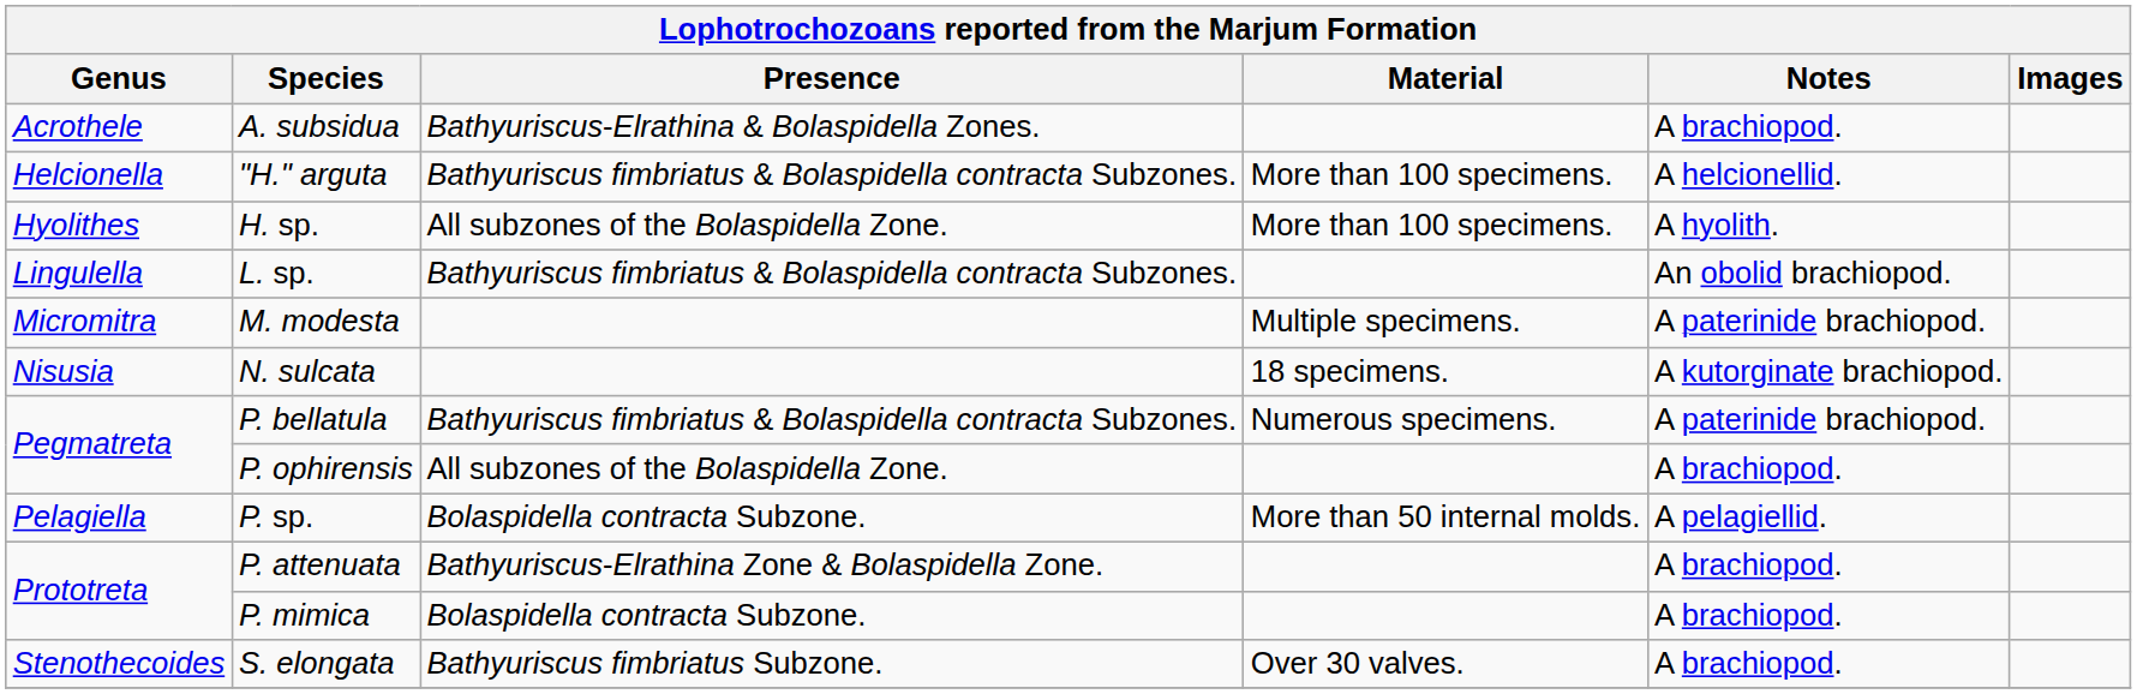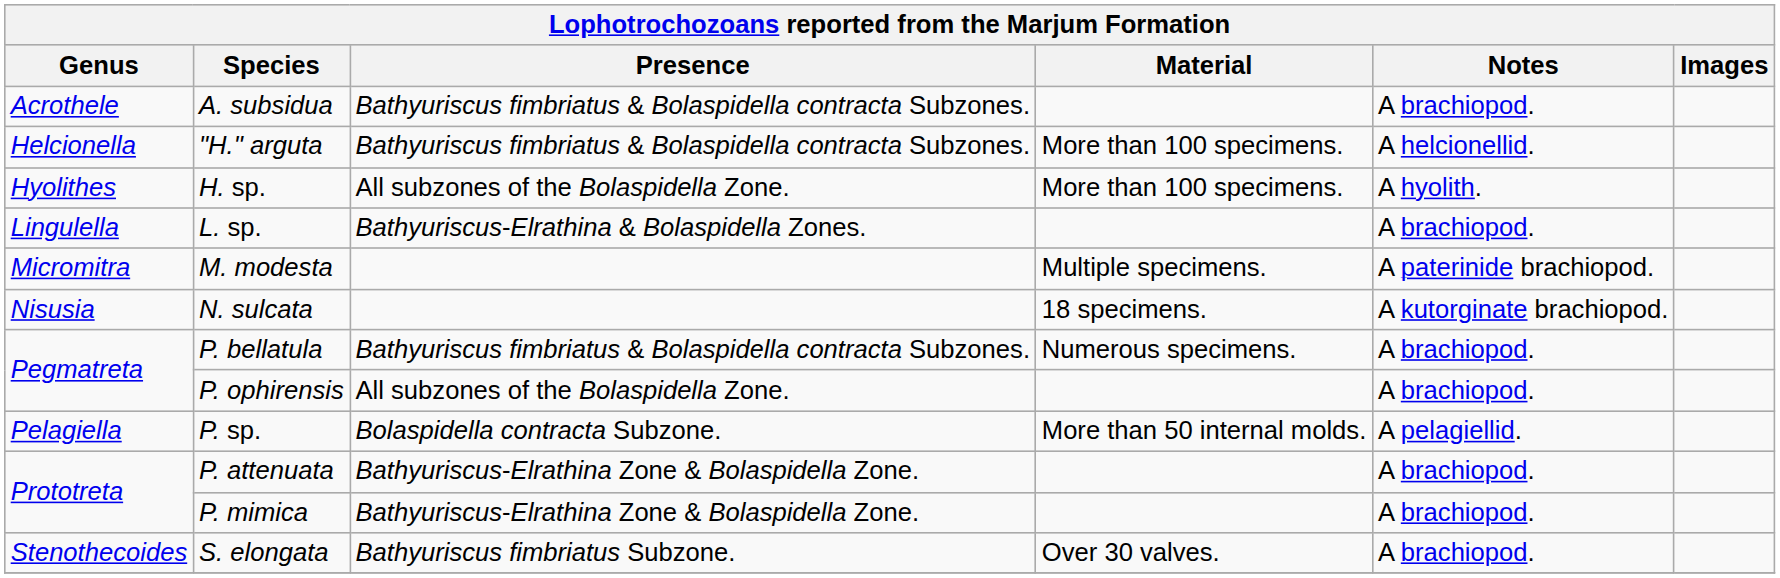 <table class="wikitable" align="center">
 <tr>
 <th colspan="6" align="center"><strong><a href='#'>Lophotrochozoans</a> reported from the Marjum Formation</strong></th>
 </tr>
 <tr>
 <th>Genus</th>
 <th>Species</th>
 <th>Presence</th>
 <th><strong>Material</strong></th>
 <th>Notes</th>
 <th>Images</th>
 </tr>
 <tr>
 <td><em><a href='#'>Acrothele</a></em></td>
 <td><em>A. subsidua</em></td>
-<td><em>Bathyuriscus</em>-<em>Elrathina</em> & <em>Bolaspidella</em> Zones.</td>
+<td><em>Bathyuriscus fimbriatus</em> & <em>Bolaspidella contracta</em> Subzones.</td>
 <td></td>
 <td>A <a href='#'>brachiopod</a>.</td>
 <td></td>
 </tr>
 <tr>
 <td><em><a href='#'>Helcionella</a></em></td>
 <td><em>"H." arguta</em></td>
 <td><em>Bathyuriscus fimbriatus</em> & <em>Bolaspidella contracta</em> Subzones.</td>
 <td>More than 100 specimens.</td>
 <td>A <a href='#'>helcionellid</a>.</td>
 <td></td>
 </tr>
 <tr>
 <td><em><a href='#'>Hyolithes</a></em></td>
 <td><em>H.</em> sp.</td>
 <td>All subzones of the <em>Bolaspidella</em> Zone.</td>
 <td>More than 100 specimens.</td>
 <td>A <a href='#'>hyolith</a>.</td>
 <td></td>
 </tr>
 <tr>
 <td><em><a href='#'>Lingulella</a></em></td>
 <td><em>L.</em> sp.</td>
-<td><em>Bathyuriscus fimbriatus</em> & <em>Bolaspidella contracta</em> Subzones.</td>
+<td><em>Bathyuriscus</em>-<em>Elrathina</em> & <em>Bolaspidella</em> Zones.</td>
 <td></td>
-<td>An <a href='#'>obolid</a> brachiopod.</td>
+<td>A <a href='#'>brachiopod</a>.</td>
 <td></td>
 </tr>
 <tr>
 <td><em><a href='#'>Micromitra</a></em></td>
 <td><em>M. modesta</em></td>
 <td></td>
 <td>Multiple specimens.</td>
 <td>A <a href='#'>paterinide</a> brachiopod.</td>
 <td></td>
 </tr>
 <tr>
 <td><em><a href='#'>Nisusia</a></em></td>
 <td><em>N. sulcata</em></td>
 <td></td>
 <td>18 specimens.</td>
 <td>A <a href='#'>kutorginate</a> brachiopod.</td>
 <td></td>
 </tr>
 <tr>
 <td rowspan="2"><em><a href='#'>Pegmatreta</a></em></td>
 <td><em>P. bellatula</em></td>
 <td><em>Bathyuriscus fimbriatus</em> & <em>Bolaspidella contracta</em> Subzones.</td>
 <td>Numerous specimens.</td>
-<td>A <a href='#'>paterinide</a> brachiopod.</td>
+<td>A <a href='#'>brachiopod</a>.</td>
 <td></td>
 </tr>
 <tr>
 <td><em>P. ophirensis</em></td>
 <td>All subzones of the <em>Bolaspidella</em> Zone.</td>
 <td></td>
 <td>A <a href='#'>brachiopod</a>.</td>
 <td></td>
 </tr>
 <tr>
 <td><em><a href='#'>Pelagiella</a></em></td>
 <td><em>P.</em> sp.</td>
 <td><em>Bolaspidella contracta</em> Subzone.</td>
 <td>More than 50 internal molds.</td>
 <td>A <a href='#'>pelagiellid</a>.</td>
 <td></td>
 </tr>
 <tr>
 <td rowspan="2"><em><a href='#'>Prototreta</a></em></td>
 <td><em>P. attenuata</em></td>
 <td><em>Bathyuriscus</em>-<em>Elrathina</em> Zone & <em>Bolaspidella</em> Zone.</td>
 <td></td>
 <td>A <a href='#'>brachiopod</a>.</td>
 <td></td>
 </tr>
 <tr>
 <td><em>P. mimica</em></td>
-<td><em>Bolaspidella contracta</em> Subzone.</td>
+<td><em>Bathyuriscus</em>-<em>Elrathina</em> Zone & <em>Bolaspidella</em> Zone.</td>
 <td></td>
 <td>A <a href='#'>brachiopod</a>.</td>
 <td></td>
 </tr>
 <tr>
 <td><em><a href='#'>Stenothecoides</a></em></td>
 <td><em>S. elongata</em></td>
 <td><em>Bathyuriscus fimbriatus</em> Subzone.</td>
 <td>Over 30 valves.</td>
 <td>A <a href='#'>brachiopod</a>.</td>
 <td></td>
 </tr>
 <tr>
 </tr>
 </table>
